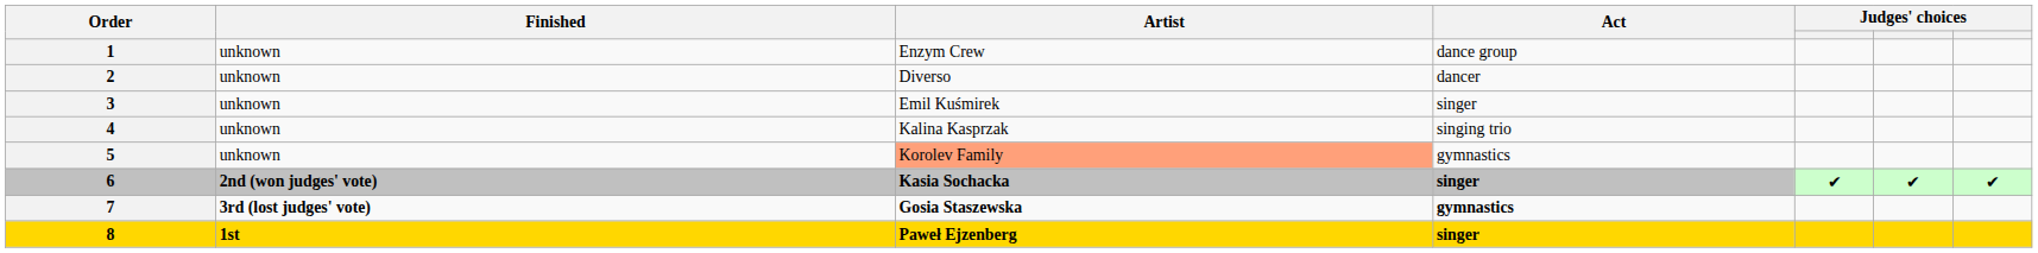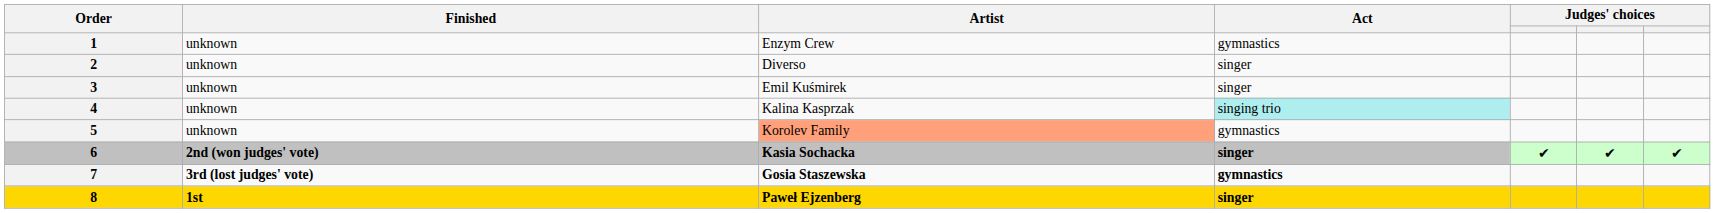 <table class="wikitable sortable" style="width:100%;">
 <tr>
 <th rowspan=2>Order</th>
 <th rowspan=2>Finished</th>
 <th rowspan=2 class="unsortable">Artist</th>
 <th rowspan=2 class="unsortable">Act</th>
 <th colspan=3 class="unsortable">Judges' choices</th>
 </tr>
 <tr>
 <th width="70"></th>
 <th width="70"></th>
 <th width="70"></th>
 </tr>
 <tr>
 <th>1</th>
 <td>unknown</td>
 <td>Enzym Crew</td>
-<td>dance group</td>
+<td>gymnastics</td>
 <td></td>
 <td></td>
 <td></td>
 </tr>
 <tr>
 <th>2</th>
 <td>unknown</td>
 <td>Diverso</td>
-<td>dancer</td>
+<td>singer</td>
 <td></td>
 <td></td>
 <td></td>
 </tr>
 <tr>
 <th>3</th>
 <td>unknown</td>
 <td>Emil Kuśmirek</td>
 <td>singer</td>
 <td></td>
 <td></td>
 <td></td>
 </tr>
 <tr>
 <th>4</th>
 <td>unknown</td>
 <td>Kalina Kasprzak</td>
-<td>singing trio</td>
+<td style="background: paleturquoise;">singing trio</td>
 <td></td>
 <td></td>
 <td></td>
 </tr>
 <tr>
 <th>5</th>
 <td>unknown</td>
 <td style="background: lightsalmon;">Korolev Family</td>
 <td>gymnastics</td>
 <td></td>
 <td></td>
 <td></td>
 </tr>
 <tr>
 <th style="background:silver;">6</th>
 <td style="background:silver;"><strong>2nd (won judges' vote)</strong></td>
 <td style="background:silver;"><strong>Kasia Sochacka</strong></td>
 <td style="background:silver;"><strong>singer</strong></td>
 <td style="background:#cfc; text-align:center;">✔</td>
 <td style="background:#cfc; text-align:center;">✔</td>
 <td style="background:#cfc; text-align:center;">✔</td>
 </tr>
 <tr>
 <th>7</th>
 <td><strong>3rd (lost judges' vote)</strong></td>
 <td><strong>Gosia Staszewska</strong></td>
 <td><strong>gymnastics</strong></td>
 <td></td>
 <td></td>
 <td></td>
 </tr>
 <tr>
 <th style="background:gold;">8</th>
 <td style="background:gold;"><strong>1st</strong></td>
 <td style="background:gold;"><strong>Paweł Ejzenberg</strong></td>
 <td style="background:gold;"><strong>singer</strong></td>
 <td style="background:gold;"></td>
 <td style="background:gold;"></td>
 <td style="background:gold;"></td>
 </tr>
 </table>
